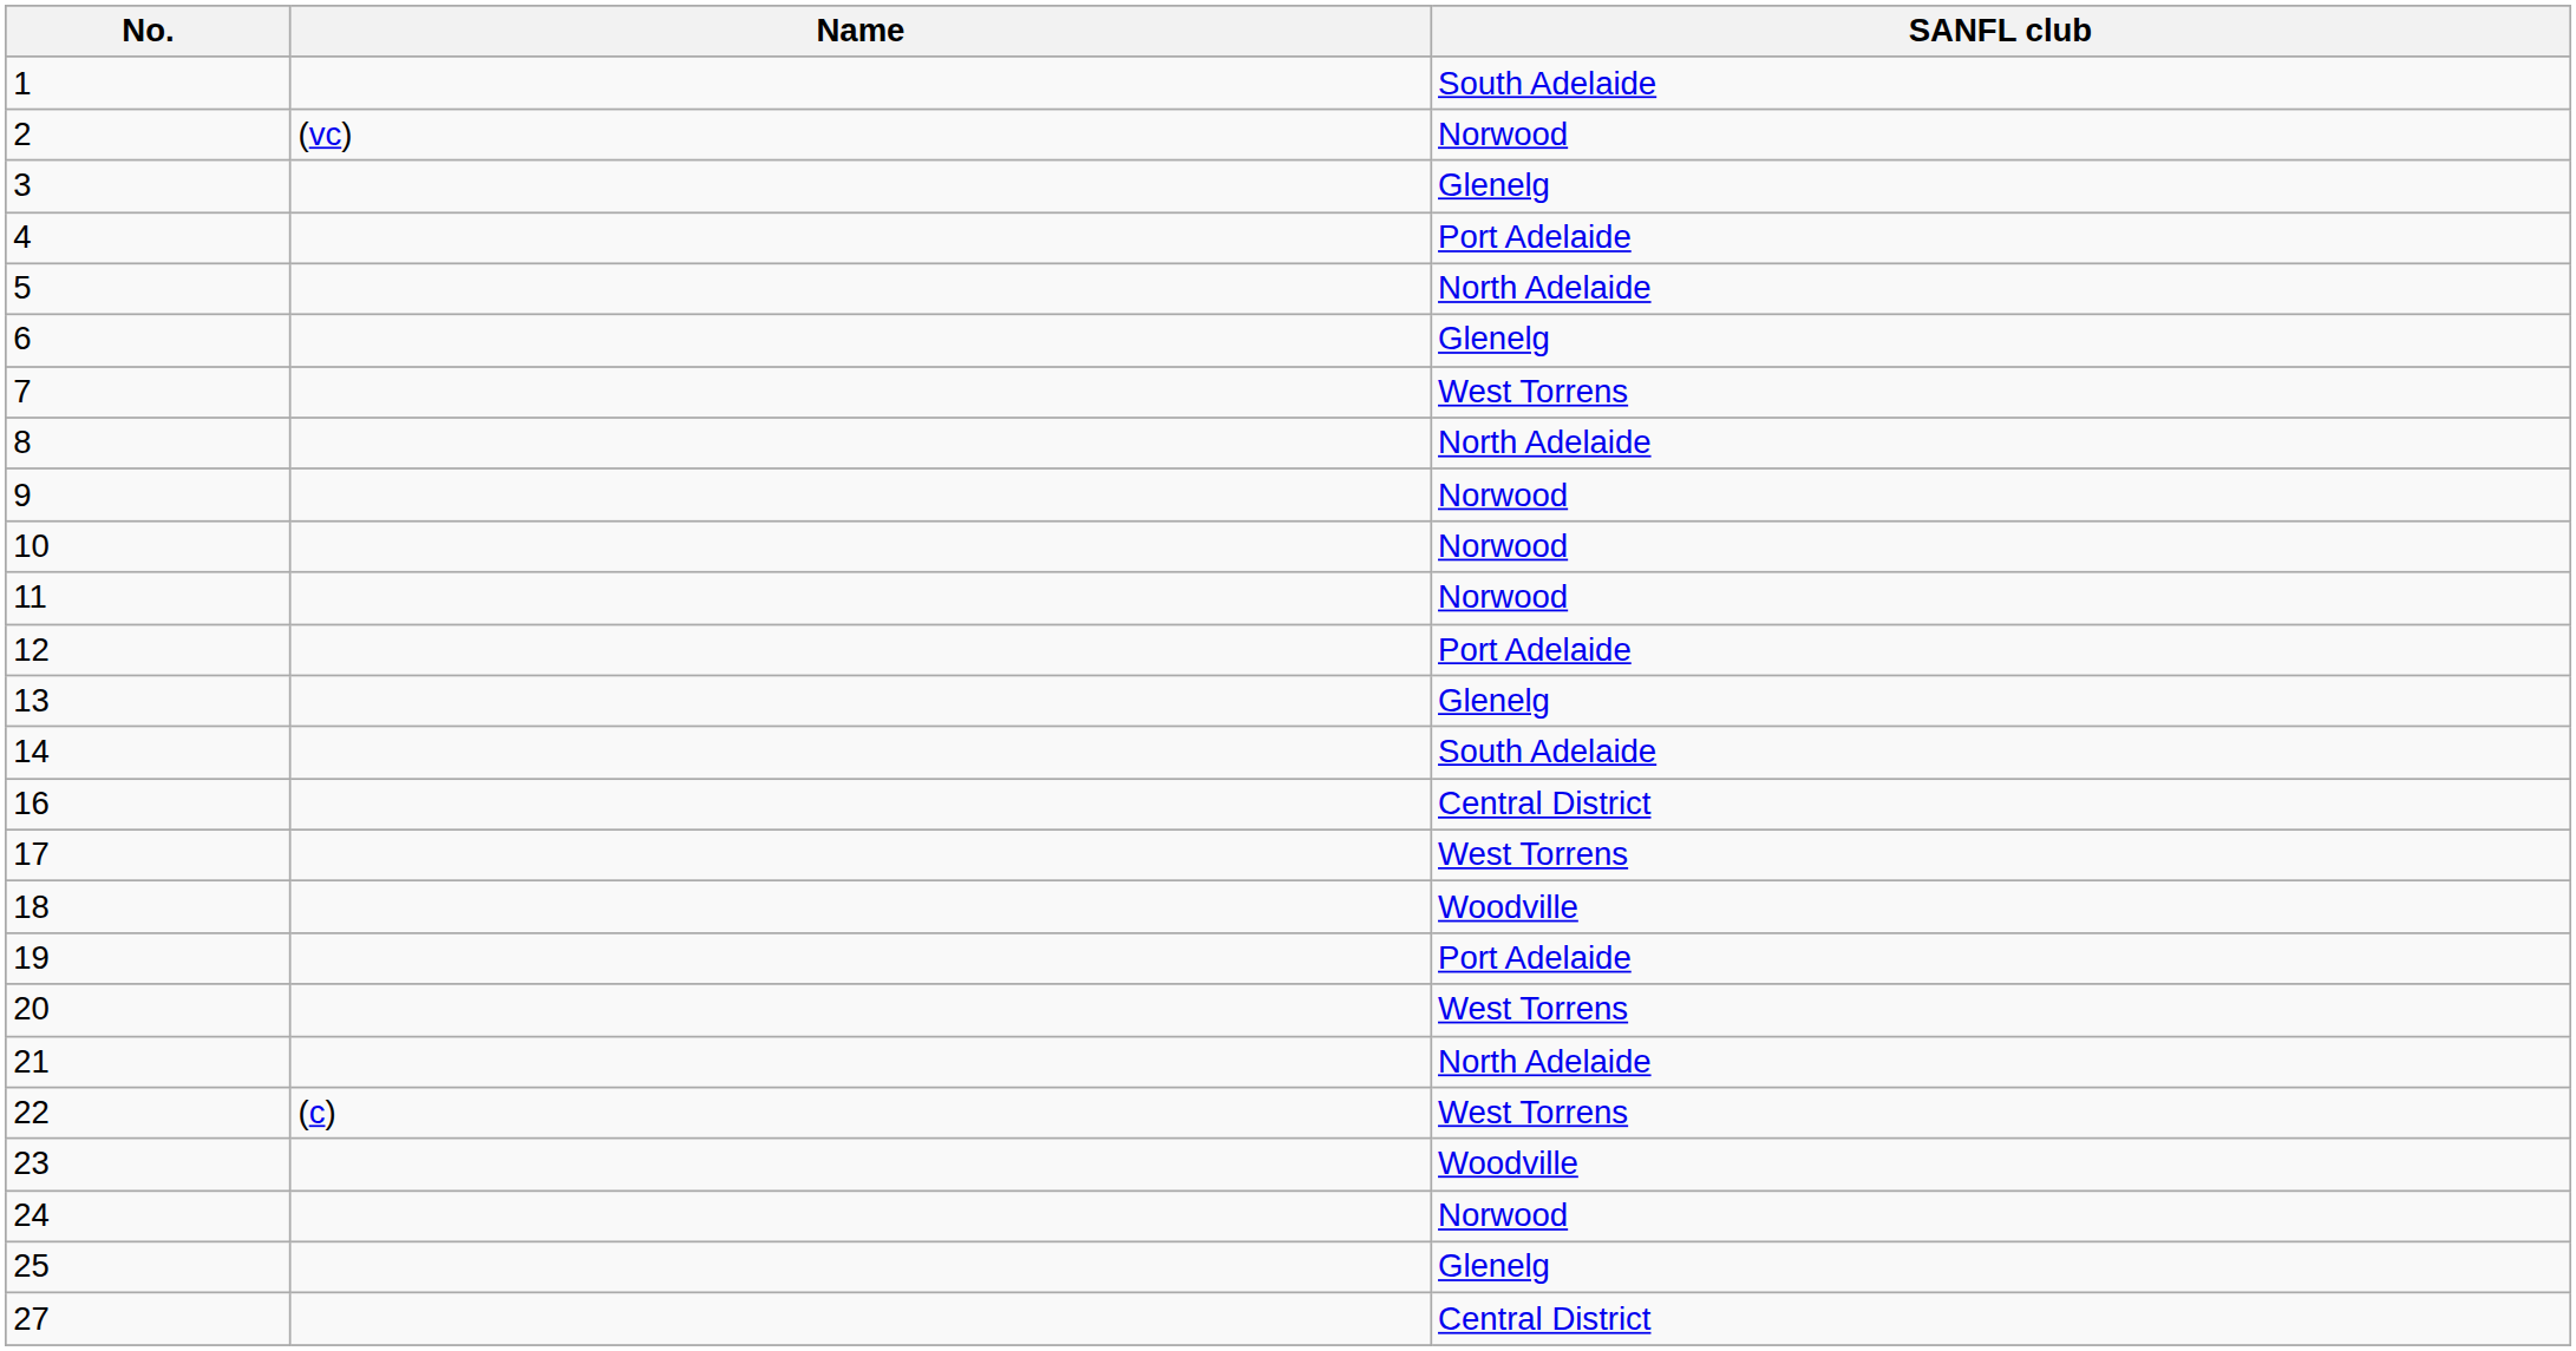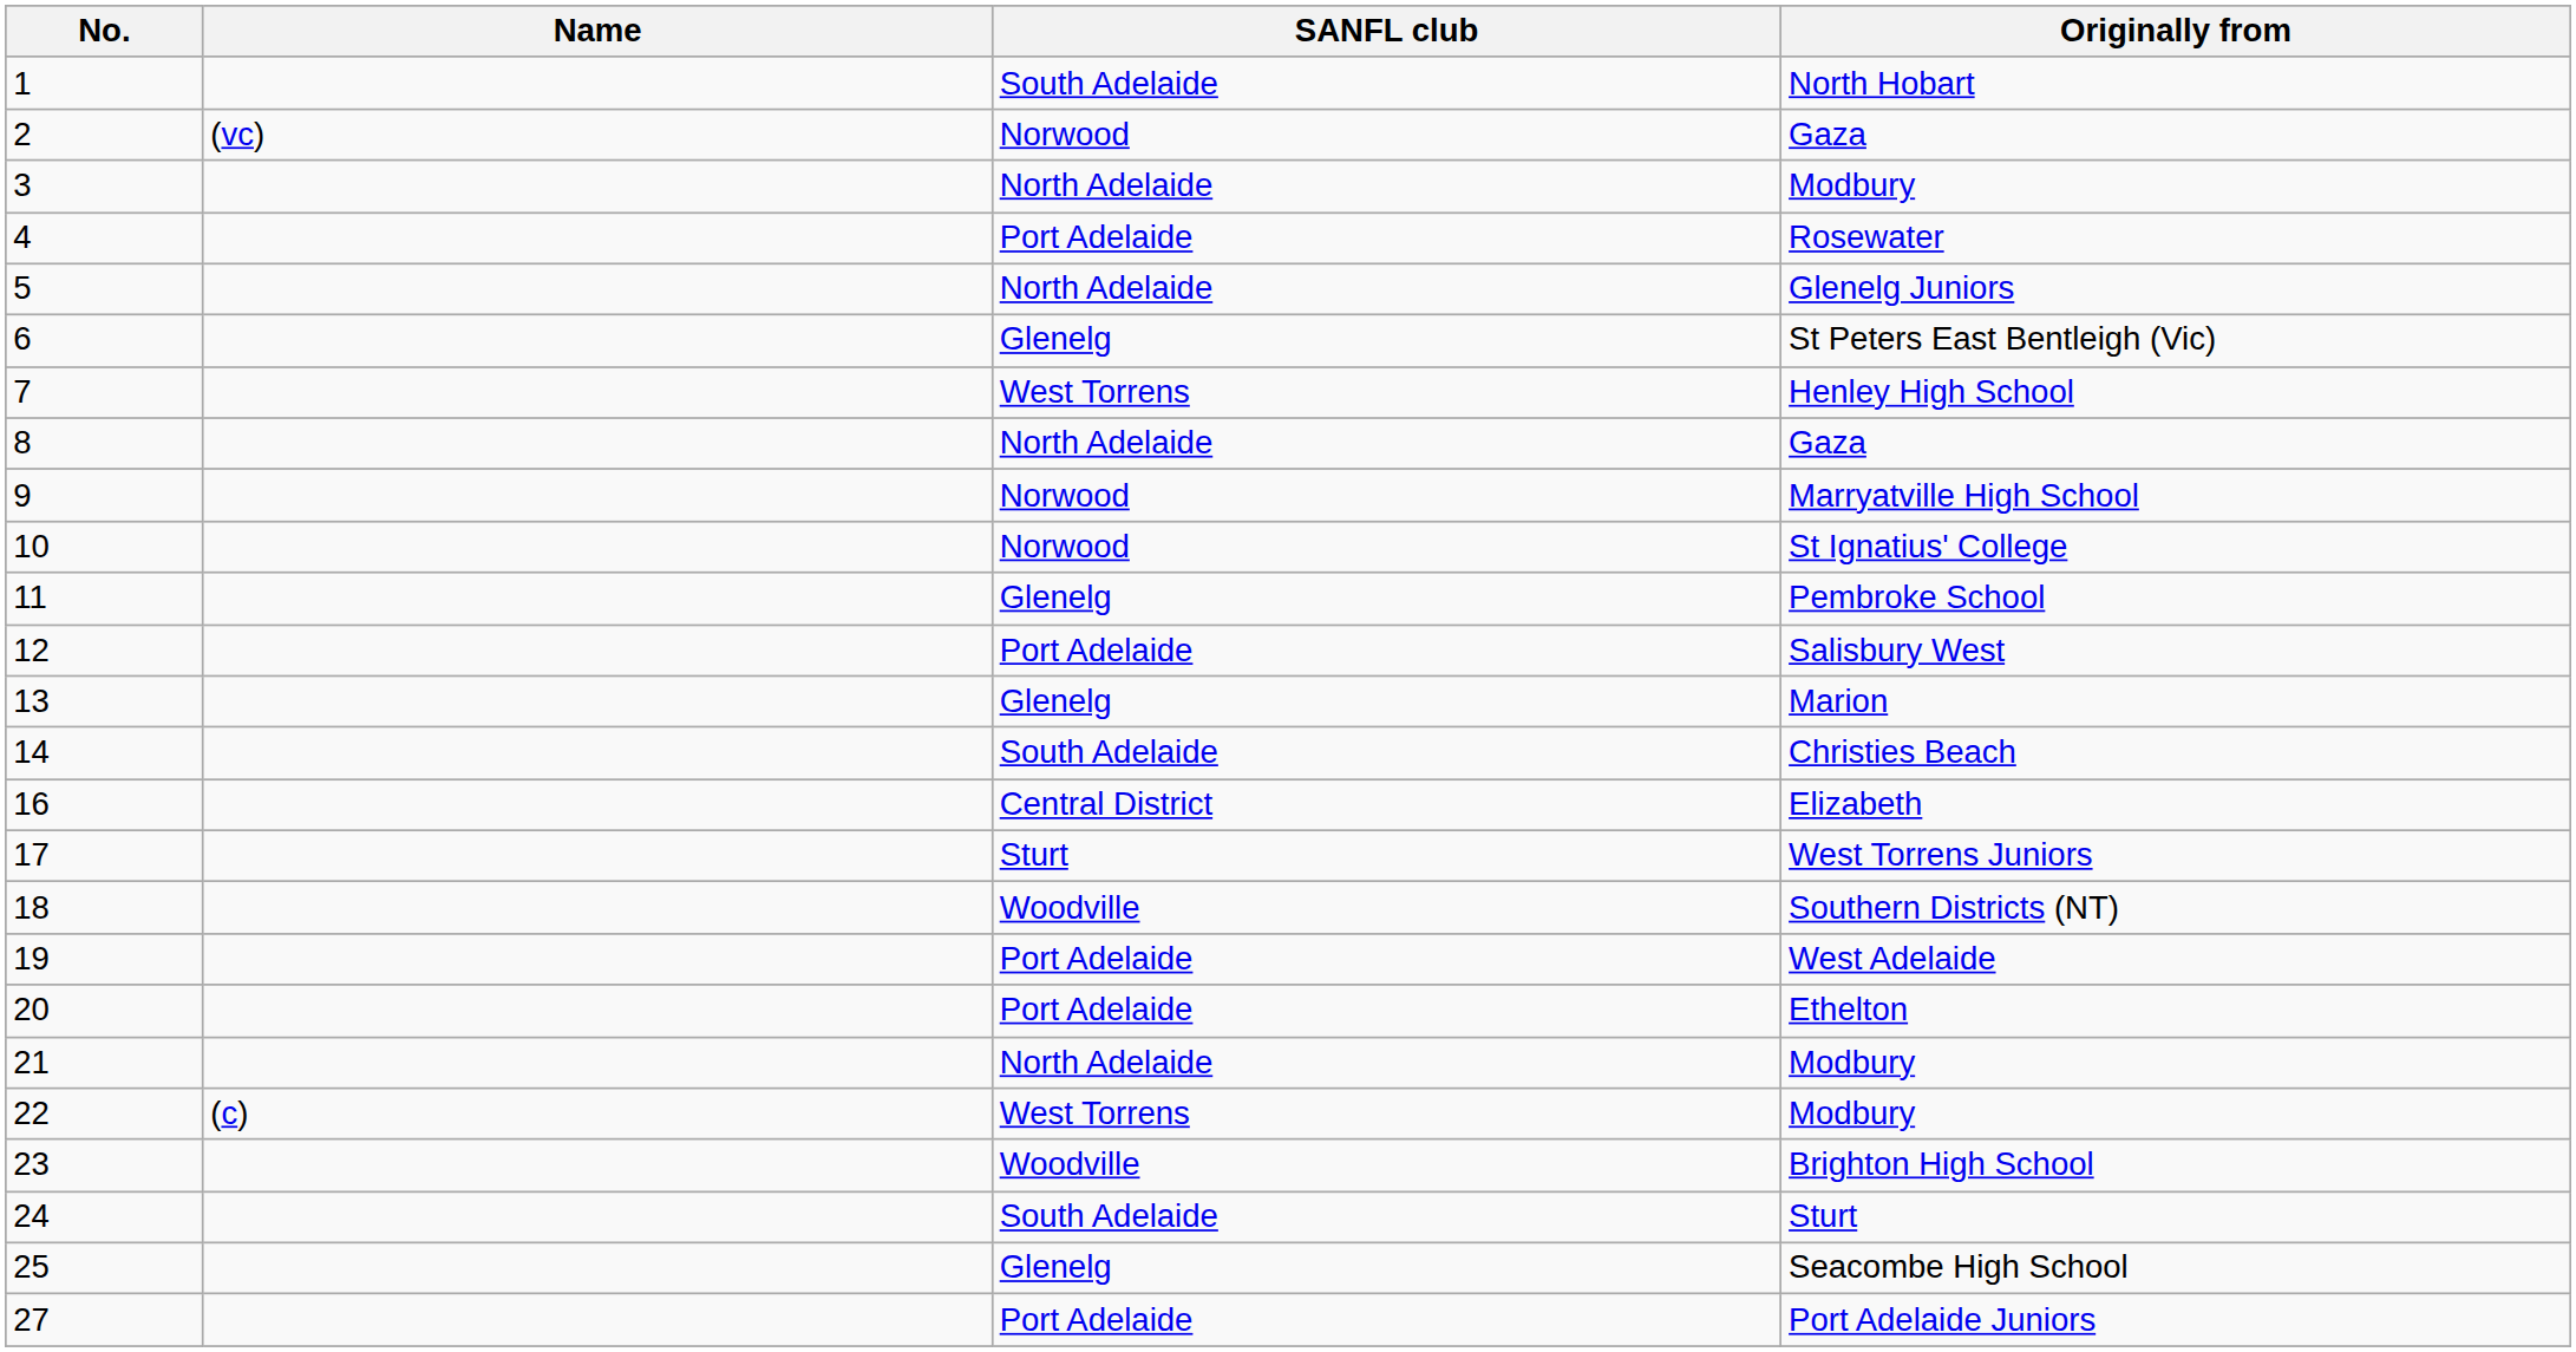 <table class="wikitable sortable" style="width:100%;">
 <tr style="background:#efefef;">
 <th width=5%>No.</th>
 <th width=20%>Name</th>
 <th width=20%>SANFL club</th>
+<th width=20%>Originally from</th>
 </tr>
 <tr>
 <td align=left>1</td>
 <td></td>
 <td><a href='#'>South Adelaide</a></td>
+<td><a href='#'>North Hobart</a></td>
 </tr>
 <tr>
 <td align=left>2</td>
 <td> (<a href='#'>vc</a>)</td>
 <td><a href='#'>Norwood</a></td>
+<td><a href='#'>Gaza</a></td>
 </tr>
 <tr>
 <td align=left>3</td>
 <td></td>
-<td><a href='#'>Glenelg</a></td>
+<td><a href='#'>North Adelaide</a></td>
+<td><a href='#'>Modbury</a></td>
 </tr>
 <tr>
 <td align=left>4</td>
 <td></td>
 <td><a href='#'>Port Adelaide</a></td>
+<td><a href='#'>Rosewater</a></td>
 </tr>
 <tr>
 <td align=left>5</td>
 <td></td>
 <td><a href='#'>North Adelaide</a></td>
+<td><a href='#'>Glenelg Juniors</a></td>
 </tr>
 <tr>
 <td align=left>6</td>
 <td></td>
 <td><a href='#'>Glenelg</a></td>
+<td>St Peters East Bentleigh (Vic)</td>
 </tr>
 <tr>
 <td align=left>7</td>
 <td></td>
 <td><a href='#'>West Torrens</a></td>
+<td><a href='#'>Henley High School</a></td>
 </tr>
 <tr>
 <td align=left>8</td>
 <td></td>
 <td><a href='#'>North Adelaide</a></td>
+<td><a href='#'>Gaza</a></td>
 </tr>
 <tr>
 <td align=left>9</td>
 <td></td>
 <td><a href='#'>Norwood</a></td>
+<td><a href='#'>Marryatville High School</a></td>
 </tr>
 <tr>
 <td align=left>10</td>
 <td></td>
 <td><a href='#'>Norwood</a></td>
+<td><a href='#'>St Ignatius' College</a></td>
 </tr>
 <tr>
 <td align=left>11</td>
 <td></td>
-<td><a href='#'>Norwood</a></td>
+<td><a href='#'>Glenelg</a></td>
+<td><a href='#'>Pembroke School</a></td>
 </tr>
 <tr>
 <td align=left>12</td>
 <td></td>
 <td><a href='#'>Port Adelaide</a></td>
+<td><a href='#'>Salisbury West</a></td>
 </tr>
 <tr>
 <td align=left>13</td>
 <td></td>
 <td><a href='#'>Glenelg</a></td>
+<td><a href='#'>Marion</a></td>
 </tr>
 <tr>
 <td align=left>14</td>
 <td></td>
 <td><a href='#'>South Adelaide</a></td>
+<td><a href='#'>Christies Beach</a></td>
 </tr>
 <tr>
 <td align=left>16</td>
 <td></td>
 <td><a href='#'>Central District</a></td>
+<td><a href='#'>Elizabeth</a></td>
 </tr>
 <tr>
 <td align=left>17</td>
 <td></td>
-<td><a href='#'>West Torrens</a></td>
+<td><a href='#'>Sturt</a></td>
+<td><a href='#'>West Torrens Juniors</a></td>
 </tr>
 <tr>
 <td align=left>18</td>
 <td></td>
 <td><a href='#'>Woodville</a></td>
+<td><a href='#'>Southern Districts</a> (NT)</td>
 </tr>
 <tr>
 <td align=left>19</td>
 <td></td>
 <td><a href='#'>Port Adelaide</a></td>
+<td><a href='#'>West Adelaide</a></td>
 </tr>
 <tr>
 <td align=left>20</td>
 <td></td>
-<td><a href='#'>West Torrens</a></td>
+<td><a href='#'>Port Adelaide</a></td>
+<td><a href='#'>Ethelton</a></td>
 </tr>
 <tr>
 <td align=left>21</td>
 <td></td>
 <td><a href='#'>North Adelaide</a></td>
+<td><a href='#'>Modbury</a></td>
 </tr>
 <tr>
 <td align=left>22</td>
 <td> (<a href='#'>c</a>)</td>
 <td><a href='#'>West Torrens</a></td>
+<td><a href='#'>Modbury</a></td>
 </tr>
 <tr>
 <td align=left>23</td>
 <td></td>
 <td><a href='#'>Woodville</a></td>
+<td><a href='#'>Brighton High School</a></td>
 </tr>
 <tr>
 <td align=left>24</td>
 <td></td>
-<td><a href='#'>Norwood</a></td>
+<td><a href='#'>South Adelaide</a></td>
+<td><a href='#'>Sturt</a></td>
 </tr>
 <tr>
 <td align=left>25</td>
 <td></td>
 <td><a href='#'>Glenelg</a></td>
+<td>Seacombe High School</td>
 </tr>
 <tr>
 <td align=left>27</td>
 <td></td>
-<td><a href='#'>Central District</a></td>
+<td><a href='#'>Port Adelaide</a></td>
+<td><a href='#'>Port Adelaide Juniors</a></td>
 </tr>
 </table>
